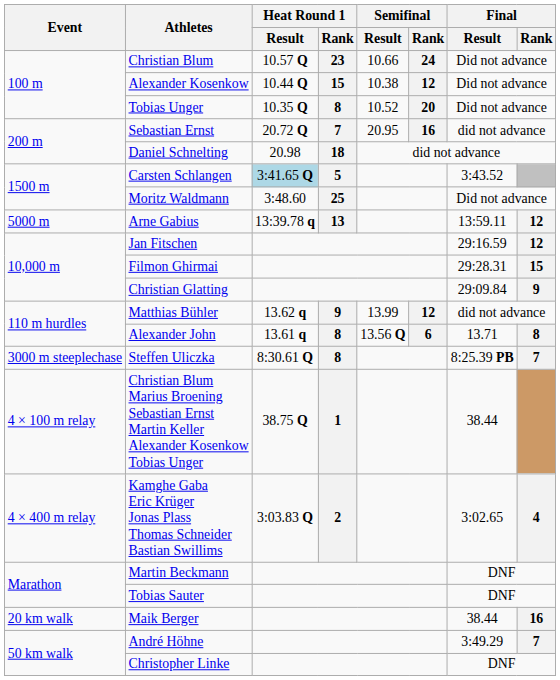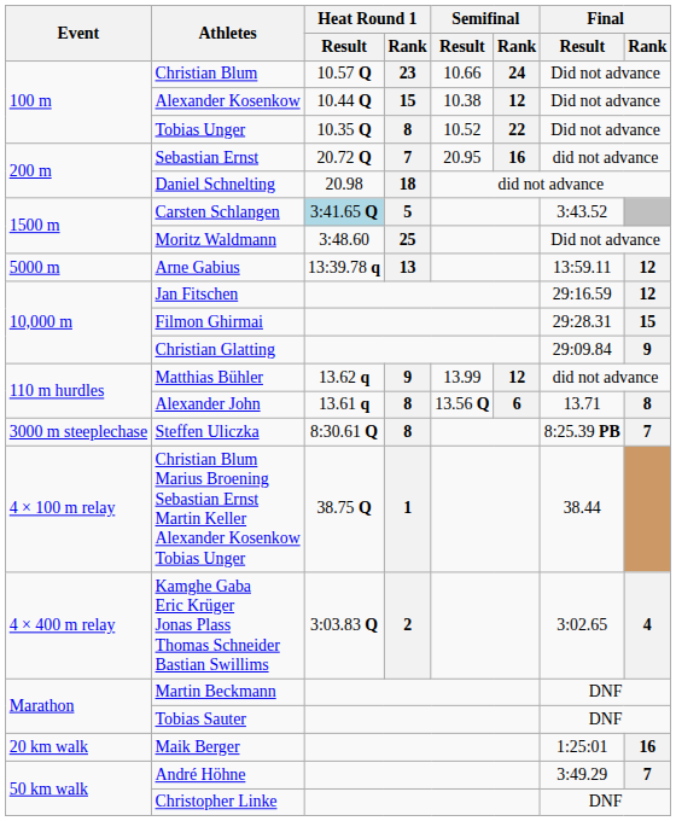 <table class="wikitable" border="1" style="font-size:90%">
 <tr>
 <th rowspan="2">Event</th>
 <th rowspan="2">Athletes</th>
 <th colspan="2">Heat Round 1</th>
 <th colspan="2">Semifinal</th>
 <th colspan="2">Final</th>
 </tr>
 <tr>
 <th>Result</th>
 <th>Rank</th>
 <th>Result</th>
 <th>Rank</th>
 <th>Result</th>
 <th>Rank</th>
 </tr>
 <tr>
 <td rowspan="3"><a href='#'>100 m</a></td>
 <td><a href='#'>Christian Blum</a></td>
 <td align=center>10.57 <strong>Q</strong></td>
 <th align=center>23</th>
 <td align=center>10.66</td>
 <th align=center>24</th>
 <td align=center colspan="2">Did not advance</td>
 </tr>
 <tr>
 <td><a href='#'>Alexander Kosenkow</a></td>
 <td align=center>10.44 <strong>Q</strong></td>
 <th align=center>15</th>
 <td align=center>10.38</td>
 <th align=center>12</th>
 <td align=center colspan="2">Did not advance</td>
 </tr>
 <tr>
 <td><a href='#'>Tobias Unger</a></td>
 <td align=center>10.35 <strong>Q</strong></td>
 <th align=center>8</th>
 <td align=center>10.52</td>
-<th align=center>20</th>
+<th align=center>22</th>
 <td align=center colspan="2">Did not advance</td>
 </tr>
 <tr>
 <td rowspan="2"><a href='#'>200 m</a></td>
 <td><a href='#'>Sebastian Ernst</a></td>
 <td align=center>20.72 <strong>Q</strong></td>
 <th align=center>7</th>
 <td align=center>20.95</td>
 <th align=center>16</th>
 <td align=center colspan=2>did not advance</td>
 </tr>
 <tr>
 <td><a href='#'>Daniel Schnelting</a></td>
 <td align=center>20.98</td>
 <th align=center>18</th>
 <td align=center colspan=4>did not advance</td>
 </tr>
 <tr>
 <td rowspan="2"><a href='#'>1500 m</a></td>
 <td><a href='#'>Carsten Schlangen</a></td>
 <td align=center style="background: lightblue;">3:41.65 <strong>Q</strong></td>
 <th align=center>5</th>
 <td align=center colspan="2"></td>
 <td align=center>3:43.52</td>
 <td align=center bgcolor=silver></td>
 </tr>
 <tr>
 <td><a href='#'>Moritz Waldmann</a></td>
 <td align=center>3:48.60</td>
 <th align=center>25</th>
 <td colspan=2></td>
 <td align=center colspan="2">Did not advance</td>
 </tr>
 <tr>
 <td><a href='#'>5000 m</a></td>
 <td><a href='#'>Arne Gabius</a></td>
 <td align=center>13:39.78 <strong>q</strong></td>
 <th align=center>13</th>
 <td align=center colspan="2"></td>
 <td align=center>13:59.11</td>
 <th align=center>12</th>
 </tr>
 <tr>
 <td rowspan="3"><a href='#'>10,000 m</a></td>
 <td><a href='#'>Jan Fitschen</a></td>
 <td align=center colspan="4"></td>
 <td align=center>29:16.59</td>
 <th align=center>12</th>
 </tr>
 <tr>
 <td><a href='#'>Filmon Ghirmai</a></td>
 <td align=center colspan="4"></td>
 <td align=center>29:28.31</td>
 <th align=center>15</th>
 </tr>
 <tr>
 <td><a href='#'>Christian Glatting</a></td>
 <td align=center colspan="4"></td>
 <td align=center>29:09.84</td>
 <th align=center>9</th>
 </tr>
 <tr>
 <td rowspan="2"><a href='#'>110 m hurdles</a></td>
 <td><a href='#'>Matthias Bühler</a></td>
 <td align=center>13.62 <strong>q</strong></td>
 <th align=center>9</th>
 <td align=center>13.99</td>
 <th align=center>12</th>
 <td align=center colspan=2>did not advance</td>
 </tr>
 <tr>
 <td><a href='#'>Alexander John</a></td>
 <td align=center>13.61 <strong>q</strong></td>
 <th align=center>8</th>
 <td align=center>13.56 <strong>Q</strong></td>
 <th align=center>6</th>
 <td align=center>13.71</td>
 <th align=center>8</th>
 </tr>
 <tr>
 <td><a href='#'>3000 m steeplechase</a></td>
 <td><a href='#'>Steffen Uliczka</a></td>
 <td align=center>8:30.61 <strong>Q</strong></td>
 <th align=center>8</th>
 <td align=center colspan="2"></td>
 <td align=center>8:25.39 <strong>PB</strong></td>
 <th align=center>7</th>
 </tr>
 <tr>
 <td><a href='#'>4 × 100 m relay</a></td>
 <td><a href='#'>Christian Blum</a><br><a href='#'>Marius Broening</a><br><a href='#'>Sebastian Ernst</a><br><a href='#'>Martin Keller</a><br><a href='#'>Alexander Kosenkow</a><br><a href='#'>Tobias Unger</a></td>
 <td align=center>38.75 <strong>Q</strong></td>
 <th align=center>1</th>
 <td align=center colspan="2"></td>
 <td align=center>38.44</td>
 <td align=center bgcolor=cc9966></td>
 </tr>
 <tr>
 <td><a href='#'>4 × 400 m relay</a></td>
 <td><a href='#'>Kamghe Gaba</a><br><a href='#'>Eric Krüger</a><br><a href='#'>Jonas Plass</a><br><a href='#'>Thomas Schneider</a><br><a href='#'>Bastian Swillims</a></td>
 <td align=center>3:03.83 <strong>Q</strong></td>
 <th align=center>2</th>
 <td align=center colspan="2"></td>
 <td align=center>3:02.65</td>
 <th align=center>4</th>
 </tr>
 <tr>
 <td rowspan="2"><a href='#'>Marathon</a></td>
 <td><a href='#'>Martin Beckmann</a></td>
 <td align=center colspan="4"></td>
 <td align=center colspan=2>DNF</td>
 </tr>
 <tr>
 <td><a href='#'>Tobias Sauter</a></td>
 <td align=center colspan="4"></td>
 <td align=center colspan=2>DNF</td>
 </tr>
 <tr>
 <td><a href='#'>20 km walk</a></td>
 <td><a href='#'>Maik Berger</a></td>
 <td align=center colspan="4"></td>
-<td align=center>38.44</td>
+<td align=center>1:25:01</td>
 <th align=center>16</th>
 </tr>
 <tr>
 <td rowspan="2"><a href='#'>50 km walk</a></td>
 <td><a href='#'>André Höhne</a></td>
 <td align=center colspan="4"></td>
 <td align=center>3:49.29</td>
 <th align=center>7</th>
 </tr>
 <tr>
 <td><a href='#'>Christopher Linke</a></td>
 <td align=center colspan="4"></td>
 <td align=center colspan=2>DNF</td>
 </tr>
 </table>
